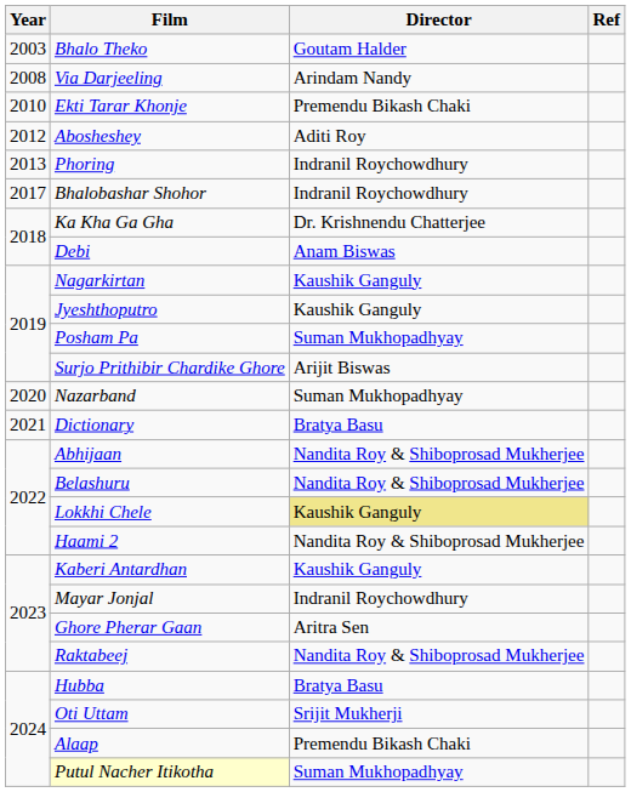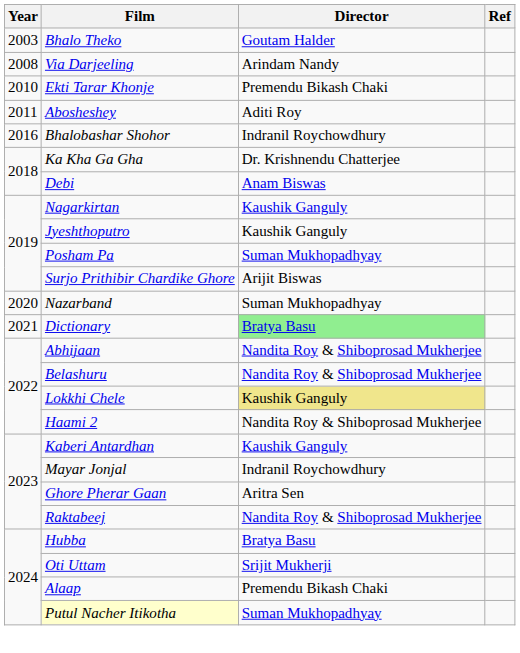 <table class="wikitable">
 <tr>
 <th>Year</th>
 <th>Film</th>
 <th>Director</th>
 <th>Ref</th>
 </tr>
 <tr>
 <td>2003</td>
 <td><em><a href='#'>Bhalo Theko</a></em></td>
 <td><a href='#'>Goutam Halder</a></td>
 <td></td>
 </tr>
 <tr>
 <td>2008</td>
 <td><em><a href='#'>Via Darjeeling</a></em></td>
 <td>Arindam Nandy</td>
 <td></td>
 </tr>
 <tr>
 <td>2010</td>
 <td><em><a href='#'>Ekti Tarar Khonje</a></em></td>
 <td>Premendu Bikash Chaki</td>
 <td></td>
 </tr>
 <tr>
-<td>2012</td>
+<td>2011</td>
 <td><em><a href='#'>Abosheshey</a></em></td>
 <td>Aditi Roy</td>
 <td></td>
 </tr>
 <tr>
-<td>2013</td>
-<td><em><a href='#'>Phoring</a></em></td>
-<td>Indranil Roychowdhury</td>
-<td></td>
-</tr>
-<tr>
-<td>2017</td>
+<td>2016</td>
 <td><em>Bhalobashar Shohor</em></td>
 <td>Indranil Roychowdhury</td>
 <td></td>
 </tr>
 <tr>
 <td rowspan="2">2018</td>
 <td><em>Ka Kha Ga Gha</em></td>
 <td>Dr. Krishnendu Chatterjee</td>
 <td></td>
 </tr>
 <tr>
 <td><em><a href='#'>Debi</a></em></td>
 <td><a href='#'>Anam Biswas</a></td>
 <td></td>
 </tr>
 <tr>
 <td rowspan="4">2019</td>
 <td><em><a href='#'>Nagarkirtan</a></em></td>
 <td><a href='#'>Kaushik Ganguly</a></td>
 <td></td>
 </tr>
 <tr>
 <td><em><a href='#'>Jyeshthoputro</a></em></td>
 <td>Kaushik Ganguly</td>
 <td></td>
 </tr>
 <tr>
 <td><em><a href='#'>Posham Pa</a></em></td>
 <td><a href='#'>Suman Mukhopadhyay</a></td>
 <td></td>
 </tr>
 <tr>
 <td><em><a href='#'>Surjo Prithibir Chardike Ghore</a></em></td>
 <td>Arijit Biswas</td>
 <td></td>
 </tr>
 <tr>
 <td>2020</td>
 <td><em>Nazarband</em></td>
 <td>Suman Mukhopadhyay</td>
 <td></td>
 </tr>
 <tr>
 <td>2021</td>
 <td><em><a href='#'>Dictionary</a></em></td>
-<td><a href='#'>Bratya Basu</a></td>
+<td style="background: lightgreen;"><a href='#'>Bratya Basu</a></td>
 <td></td>
 </tr>
 <tr>
 <td rowspan="4">2022</td>
 <td><em><a href='#'>Abhijaan</a></em></td>
 <td><a href='#'>Nandita Roy</a> & <a href='#'>Shiboprosad Mukherjee</a></td>
 <td></td>
 </tr>
 <tr>
 <td><em><a href='#'>Belashuru</a></em></td>
 <td><a href='#'>Nandita Roy</a> & <a href='#'>Shiboprosad Mukherjee</a></td>
 <td></td>
 </tr>
 <tr>
 <td><em><a href='#'>Lokkhi Chele</a></em></td>
 <td style="background: khaki;">Kaushik Ganguly</td>
 <td></td>
 </tr>
 <tr>
 <td><em><a href='#'>Haami 2</a></em></td>
 <td>Nandita Roy & Shiboprosad Mukherjee</td>
 <td></td>
 </tr>
 <tr>
 <td rowspan="4">2023</td>
 <td><em><a href='#'>Kaberi Antardhan</a></em></td>
 <td><a href='#'>Kaushik Ganguly</a></td>
 <td></td>
 </tr>
 <tr>
 <td><em>Mayar Jonjal</em></td>
 <td>Indranil Roychowdhury</td>
 <td></td>
 </tr>
 <tr>
 <td><em><a href='#'>Ghore Pherar Gaan</a></em></td>
 <td>Aritra Sen</td>
 <td></td>
 </tr>
 <tr>
 <td><em><a href='#'>Raktabeej</a></em></td>
 <td><a href='#'>Nandita Roy</a> & <a href='#'>Shiboprosad Mukherjee</a></td>
 <td></td>
 </tr>
 <tr>
 <td rowspan="4">2024</td>
 <td><em><a href='#'>Hubba</a></em></td>
 <td><a href='#'>Bratya Basu</a></td>
 <td></td>
 </tr>
 <tr>
 <td><em><a href='#'>Oti Uttam</a></em></td>
 <td><a href='#'>Srijit Mukherji</a></td>
 <td></td>
 </tr>
 <tr>
 <td><em><a href='#'>Alaap</a></em></td>
 <td>Premendu Bikash Chaki</td>
 <td></td>
 </tr>
 <tr>
 <td style="background:#ffc;"><em>Putul Nacher Itikotha</em></td>
 <td><a href='#'>Suman Mukhopadhyay</a></td>
 <td></td>
 </tr>
 </table>
